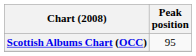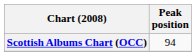 <table class="wikitable unsortable plainrowheaders" style="text-align:center">
 <tr>
 <th scope="col">Chart (2008)</th>
 <th scope="col">Peak<br>position</th>
 </tr>
 <tr>
 <th scope="row"><a href='#'>Scottish Albums Chart</a> (<a href='#'>OCC</a>)</th>
-<td>95</td>
+<td>94</td>
 </tr>
 <tr>
 </tr>
 <tr>
 </tr>
 </table>
